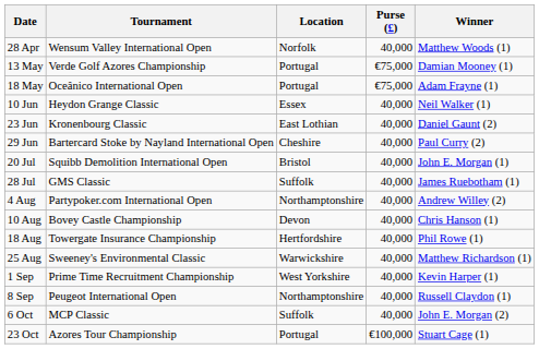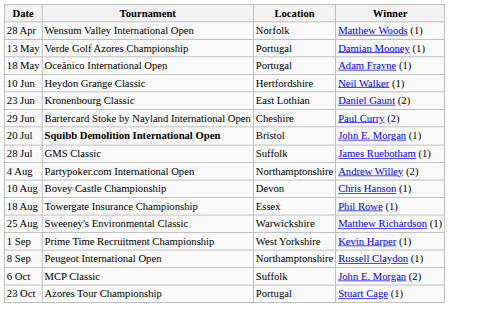 <table class="wikitable" style="font-size:95%;">
 <tr>
 <th>Date</th>
 <th>Tournament</th>
 <th>Location</th>
-<th>Purse<br>(<a href='#'>£</a>)</th>
 <th>Winner</th>
 </tr>
 <tr>
 <td>28 Apr</td>
 <td>Wensum Valley International Open</td>
 <td>Norfolk</td>
-<td align=right>40,000</td>
 <td> <a href='#'>Matthew Woods</a> (1)</td>
 </tr>
 <tr>
 <td>13 May</td>
 <td>Verde Golf Azores Championship</td>
 <td>Portugal</td>
-<td align=right>€75,000</td>
 <td> <a href='#'>Damian Mooney</a> (1)</td>
 </tr>
 <tr>
 <td>18 May</td>
 <td>Oceânico International Open</td>
 <td>Portugal</td>
-<td align=right>€75,000</td>
 <td> <a href='#'>Adam Frayne</a> (1)</td>
 </tr>
 <tr>
 <td>10 Jun</td>
 <td>Heydon Grange Classic</td>
-<td>Essex</td>
-<td align=right>40,000</td>
+<td>Hertfordshire</td>
 <td> <a href='#'>Neil Walker</a> (1)</td>
 </tr>
 <tr>
 <td>23 Jun</td>
 <td>Kronenbourg Classic</td>
 <td>East Lothian</td>
-<td align=right>40,000</td>
 <td> <a href='#'>Daniel Gaunt</a> (2)</td>
 </tr>
 <tr>
 <td>29 Jun</td>
 <td>Bartercard Stoke by Nayland International Open</td>
 <td>Cheshire</td>
-<td align=right>40,000</td>
 <td> <a href='#'>Paul Curry</a> (2)</td>
 </tr>
 <tr>
 <td>20 Jul</td>
-<td>Squibb Demolition International Open</td>
+<td><strong>Squibb Demolition International Open</strong></td>
 <td>Bristol</td>
-<td align=right>40,000</td>
 <td> <a href='#'>John E. Morgan</a> (1)</td>
 </tr>
 <tr>
 <td>28 Jul</td>
 <td>GMS Classic</td>
 <td>Suffolk</td>
-<td align=right>40,000</td>
 <td> <a href='#'>James Ruebotham</a> (1)</td>
 </tr>
 <tr>
 <td>4 Aug</td>
 <td>Partypoker.com International Open</td>
 <td>Northamptonshire</td>
-<td align=right>40,000</td>
 <td> <a href='#'>Andrew Willey</a> (2)</td>
 </tr>
 <tr>
 <td>10 Aug</td>
 <td>Bovey Castle Championship</td>
 <td>Devon</td>
-<td align=right>40,000</td>
 <td> <a href='#'>Chris Hanson</a> (1)</td>
 </tr>
 <tr>
 <td>18 Aug</td>
 <td>Towergate Insurance Championship</td>
-<td>Hertfordshire</td>
-<td align=right>40,000</td>
+<td>Essex</td>
 <td> <a href='#'>Phil Rowe</a> (1)</td>
 </tr>
 <tr>
 <td>25 Aug</td>
 <td>Sweeney's Environmental Classic</td>
 <td>Warwickshire</td>
-<td align=right>40,000</td>
 <td> <a href='#'>Matthew Richardson</a> (1)</td>
 </tr>
 <tr>
 <td>1 Sep</td>
 <td>Prime Time Recruitment Championship</td>
 <td>West Yorkshire</td>
-<td align=right>40,000</td>
 <td> <a href='#'>Kevin Harper</a> (1)</td>
 </tr>
 <tr>
 <td>8 Sep</td>
 <td>Peugeot International Open</td>
 <td>Northamptonshire</td>
-<td align=right>40,000</td>
 <td> <a href='#'>Russell Claydon</a> (1)</td>
 </tr>
 <tr>
 <td>6 Oct</td>
 <td>MCP Classic</td>
 <td>Suffolk</td>
-<td align=right>40,000</td>
 <td> <a href='#'>John E. Morgan</a> (2)</td>
 </tr>
 <tr>
 <td>23 Oct</td>
 <td>Azores Tour Championship</td>
 <td>Portugal</td>
-<td align=right>€100,000</td>
 <td> <a href='#'>Stuart Cage</a> (1)</td>
 </tr>
 </table>
